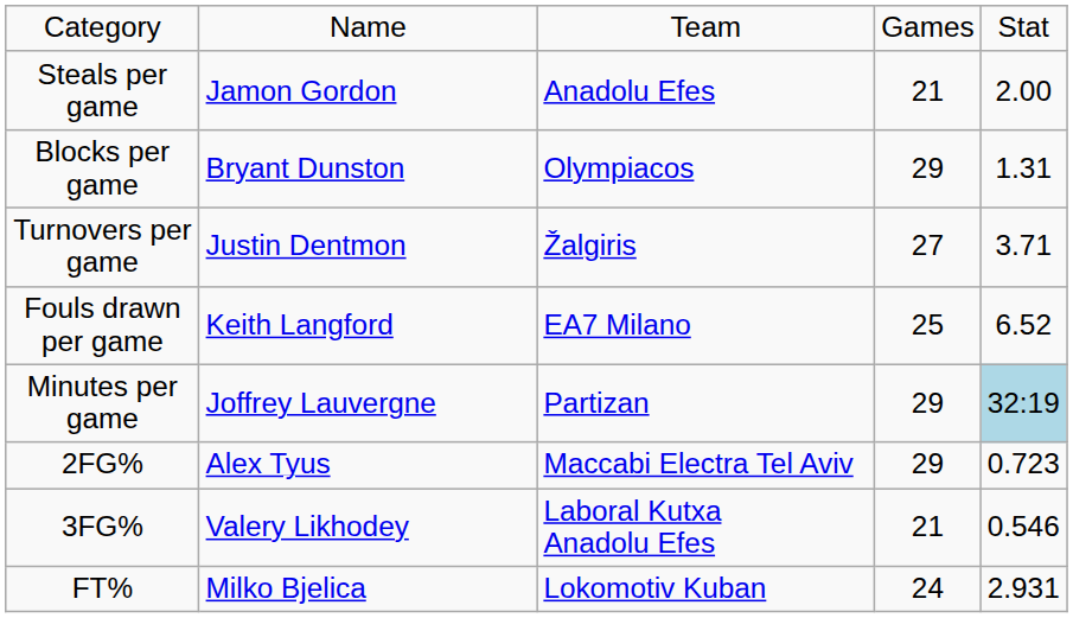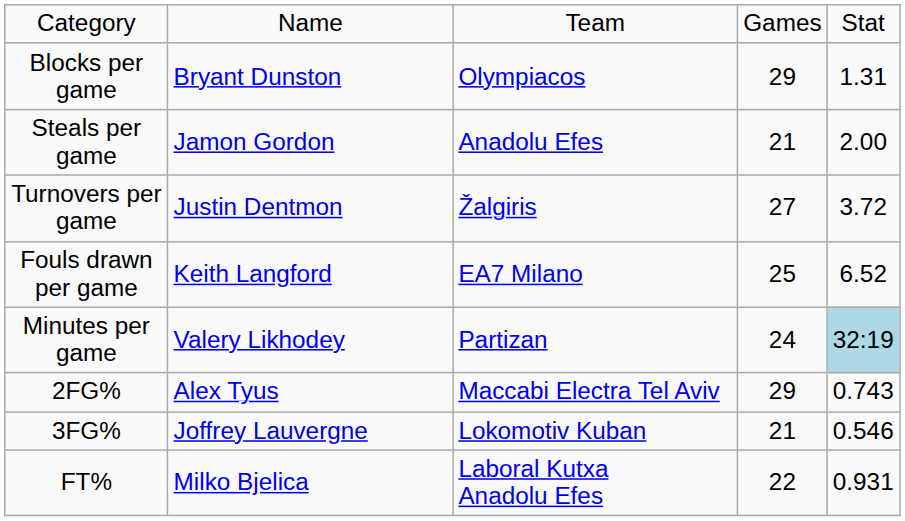 <table class="wikitable sortable" style="text-align: center">
 <tr>
 <td width=100>Category</td>
 <td width=180>Name</td>
 <td width=180>Team</td>
 <td width=40>Games</td>
 <td width=40>Stat</td>
 </tr>
 <tr>
+<td>Blocks per game</td>
+<td align="left"> <a href='#'>Bryant Dunston</a></td>
+<td align="left"> <a href='#'>Olympiacos</a></td>
+<td>29</td>
+<td>1.31</td>
+</tr>
+<tr>
 <td>Steals per game</td>
 <td align="left"> <a href='#'>Jamon Gordon</a></td>
 <td align="left"> <a href='#'>Anadolu Efes</a></td>
 <td>21</td>
 <td>2.00</td>
 </tr>
 <tr>
-<td>Blocks per game</td>
-<td align="left"> <a href='#'>Bryant Dunston</a></td>
-<td align="left"> <a href='#'>Olympiacos</a></td>
-<td>29</td>
-<td>1.31</td>
-</tr>
-<tr>
 <td>Turnovers per game</td>
 <td align="left"> <a href='#'>Justin Dentmon</a></td>
 <td align="left"> <a href='#'>Žalgiris</a></td>
 <td>27</td>
-<td>3.71</td>
+<td>3.72</td>
 </tr>
 <tr>
 <td>Fouls drawn per game</td>
 <td align="left"> <a href='#'>Keith Langford</a></td>
 <td align="left"> <a href='#'>EA7 Milano</a></td>
 <td>25</td>
 <td>6.52</td>
 </tr>
 <tr>
 <td>Minutes per game</td>
-<td align="left"> <a href='#'>Joffrey Lauvergne</a></td>
+<td align="left"> <a href='#'>Valery Likhodey</a></td>
 <td align="left"> <a href='#'>Partizan</a></td>
-<td>29</td>
+<td>24</td>
 <td style="background: lightblue;">32:19</td>
 </tr>
 <tr>
 <td>2FG%</td>
 <td align="left"> <a href='#'>Alex Tyus</a></td>
 <td align="left"> <a href='#'>Maccabi Electra Tel Aviv</a></td>
 <td>29</td>
-<td>0.723</td>
+<td>0.743</td>
 </tr>
 <tr>
 <td>3FG%</td>
-<td align="left"> <a href='#'>Valery Likhodey</a></td>
-<td align="left"> <a href='#'>Laboral Kutxa</a> <br>  <a href='#'>Anadolu Efes</a></td>
+<td align="left"> <a href='#'>Joffrey Lauvergne</a></td>
+<td align="left"> <a href='#'>Lokomotiv Kuban</a></td>
 <td>21</td>
 <td>0.546</td>
 </tr>
 <tr>
 <td>FT%</td>
 <td align="left"> <a href='#'>Milko Bjelica</a></td>
-<td align="left"> <a href='#'>Lokomotiv Kuban</a></td>
-<td>24</td>
-<td>2.931</td>
+<td align="left"> <a href='#'>Laboral Kutxa</a> <br>  <a href='#'>Anadolu Efes</a></td>
+<td>22</td>
+<td>0.931</td>
 </tr>
 </table>
